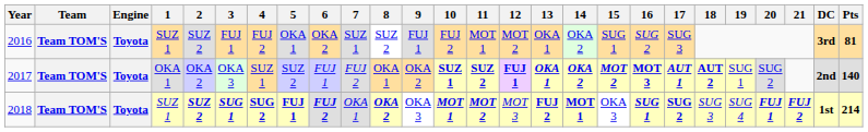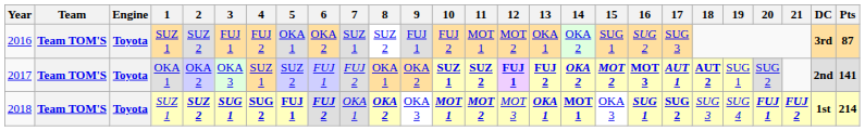 <table class="wikitable" style="text-align:center; font-size:85%">
 <tr>
 <th>Year</th>
 <th>Team</th>
 <th>Engine</th>
 <th>1</th>
 <th>2</th>
 <th>3</th>
 <th>4</th>
 <th>5</th>
 <th>6</th>
 <th>7</th>
 <th>8</th>
 <th>9</th>
 <th>10</th>
 <th>11</th>
 <th>12</th>
 <th>13</th>
 <th>14</th>
 <th>15</th>
 <th>16</th>
 <th>17</th>
 <th>18</th>
 <th>19</th>
 <th>20</th>
 <th>21</th>
 <th>DC</th>
 <th>Pts</th>
 </tr>
 <tr>
 <td><a href='#'>2016</a></td>
 <th nowrap><a href='#'>Team TOM'S</a></th>
 <th><a href='#'>Toyota</a></th>
 <td style="background:#FFDF9F;"><a href='#'>SUZ<br>1</a><br></td>
 <td style="background:#DFDFDF;"><a href='#'>SUZ<br>2</a><br></td>
 <td style="background:#FFDF9F;"><a href='#'>FUJ<br>1</a><br></td>
 <td style="background:#FFDF9F;"><a href='#'>FUJ<br>2</a><br></td>
 <td style="background:#DFDFDF;"><a href='#'>OKA<br>1</a><br></td>
 <td style="background:#FFDF9F;"><a href='#'>OKA<br>2</a><br></td>
 <td style="background:#DFDFDF;"><a href='#'>SUZ<br>1</a><br></td>
 <td style="background:#FFFFFF;"><a href='#'>SUZ<br>2</a><br></td>
 <td style="background:#DFDFDF;"><a href='#'>FUJ<br>1</a><br></td>
 <td style="background:#FFDF9F;"><a href='#'>FUJ<br>2</a><br></td>
 <td style="background:#FFDF9F;"><a href='#'>MOT<br>1</a><br></td>
 <td style="background:#FFDF9F;"><a href='#'>MOT<br>2</a><br></td>
 <td style="background:#FFDF9F;"><a href='#'>OKA<br>1</a><br></td>
 <td style="background:#DFFFDF;"><a href='#'>OKA<br>2</a><br></td>
 <td style="background:#FFDF9F;"><a href='#'>SUG<br>1</a><br></td>
 <td style="background:#FFDF9F;"><em><a href='#'>SUG<br>2</a></em><br></td>
 <td style="background:#FFDF9F;"><a href='#'>SUG<br>3</a><br></td>
 <td colspan=4></td>
 <th style="background:#FFDF9F;">3rd</th>
-<th style="background:#FFDF9F;">81</th>
+<th style="background:#FFDF9F;">87</th>
 </tr>
 <tr>
 <td><a href='#'>2017</a></td>
 <th nowrap><a href='#'>Team TOM'S</a></th>
 <th><a href='#'>Toyota</a></th>
 <td style="background:#DFDFDF;"><a href='#'>OKA<br>1</a><br></td>
 <td style="background:#CFCFFF;"><a href='#'>OKA<br>2</a><br></td>
 <td style="background:#DFFFDF;"><a href='#'>OKA<br>3</a><br></td>
 <td style="background:#FFDF9F;"><a href='#'>SUZ<br>1</a><br></td>
 <td style="background:#CFCFFF;"><a href='#'>SUZ<br>2</a><br></td>
 <td style="background:#CFCFFF;"><em><a href='#'>FUJ<br>1</a></em><br></td>
 <td style="background:#DFDFDF;"><em><a href='#'>FUJ<br>2</a></em><br></td>
 <td style="background:#FFDF9F;"><a href='#'>OKA<br>1</a><br></td>
 <td style="background:#FFDF9F;"><a href='#'>OKA<br>2</a><br></td>
 <td style="background:#FFFFBF;"><strong><a href='#'>SUZ<br>1</a></strong><br></td>
 <td style="background:#FFFFBF;"><strong><a href='#'>SUZ<br>2</a></strong><br></td>
 <td style="background:#EFCFFF;"><strong><a href='#'>FUJ<br>1</a></strong><br></td>
-<td style="background:#FFFFBF;"><strong><em><a href='#'>OKA<br>1</a></em></strong><br></td>
+<td style="background:#FFFFBF;"><strong><a href='#'>FUJ<br>2</a></strong><br></td>
 <td style="background:#FFFFBF;"><strong><em><a href='#'>OKA<br>2</a></em></strong><br></td>
 <td style="background:#FFFFBF;"><strong><em><a href='#'>MOT<br>2</a></em></strong><br></td>
 <td style="background:#FFFFBF;"><strong><a href='#'>MOT<br>3</a><br></strong></td>
 <td style="background:#FFFFBF;"><strong><em><a href='#'>AUT<br>1</a></em></strong><br></td>
 <td style="background:#FFFFBF;"><strong><a href='#'>AUT<br>2</a></strong><br></td>
 <td style="background:#FFFFBF;"><a href='#'>SUG<br>1</a><br></td>
 <td style="background:#DFDFDF;"><a href='#'>SUG<br>2</a><br></td>
 <td></td>
 <th style="background:#DFDFDF;">2nd</th>
-<th style="background:#DFDFDF;">140</th>
+<th style="background:#DFDFDF;">141</th>
 </tr>
 <tr>
 <td><a href='#'>2018</a></td>
 <th nowrap><a href='#'>Team TOM'S</a></th>
 <th><a href='#'>Toyota</a></th>
 <td style="background:#FFFFBF;"><em><a href='#'>SUZ<br>1</a></em><br></td>
 <td style="background:#FFFFBF;"><strong><em><a href='#'>SUZ<br>2</a></em></strong><br></td>
 <td style="background:#FFFFBF;"><strong><em><a href='#'>SUG<br>1</a></em></strong><br></td>
 <td style="background:#FFFFBF;"><strong><a href='#'>SUG<br>2</a></strong><br></td>
 <td style="background:#FFFFBF;"><strong><a href='#'>FUJ<br>1</a></strong><br></td>
 <td style="background:#DFDFDF;"><strong><em><a href='#'>FUJ<br>2</a></em></strong><br></td>
 <td style="background:#DFDFDF;"><em><a href='#'>OKA<br>1</a></em><br></td>
 <td style="background:#FFFFBF;"><strong><em><a href='#'>OKA<br>2</a></em></strong><br></td>
 <td style="background:#FFFFFF;"><a href='#'>OKA<br>3</a><br></td>
 <td style="background:#FFFFBF;"><strong><em><a href='#'>MOT<br>1</a></em></strong><br></td>
 <td style="background:#FFFFBF;"><strong><em><a href='#'>MOT<br>2</a></em></strong><br></td>
 <td style="background:#FFFFBF;"><em><a href='#'>MOT<br>3</a></em><br></td>
-<td style="background:#FFFFBF;"><strong><a href='#'>FUJ<br>2</a></strong><br></td>
+<td style="background:#FFFFBF;"><strong><em><a href='#'>OKA<br>1</a></em></strong><br></td>
 <td style="background:#FFFFBF;"><strong><a href='#'>MOT<br>1</a></strong><br></td>
 <td style="background:#FFFFFF;"><a href='#'>OKA<br>3</a><br></td>
 <td style="background:#FFFFBF;"><strong><em><a href='#'>SUG<br>1</a></em></strong><br></td>
 <td style="background:#FFFFBF;"><strong><a href='#'>SUG<br>2</a></strong><br></td>
 <td style="background:#FFFFBF;"><em><a href='#'>SUG<br>3</a></em><br></td>
 <td style="background:#FFFFBF;"><em><a href='#'>SUG<br>4</a></em><br></td>
 <td style="background:#FFFFBF;"><strong><em><a href='#'>FUJ<br>1</a></em></strong><br></td>
 <td style="background:#FFFFBF;"><strong><em><a href='#'>FUJ<br>2</a></em></strong><br></td>
 <th style="background:#FFFFBF;">1st</th>
 <th style="background:#FFFFBF;">214</th>
 </tr>
 </table>
